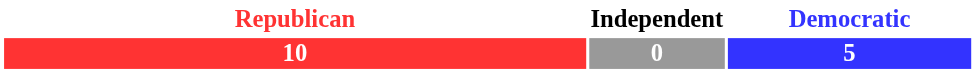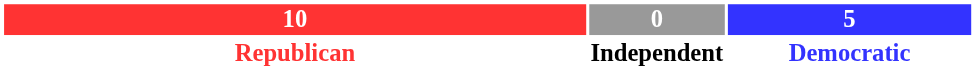 <table style="width:50%">
 <tr>
 <td scope="row" colspan="3" style="text-align:center"></td>
+</tr>
+<tr>
+<td scope="row" style="background:#F33; width:67%; text-align:center; color:white"><strong>10</strong></td>
+<td style="background:#999; width:6%; text-align:center; color:white"><strong>0</strong></td>
+<td style="background:#33F; width:27%; text-align:center; color:white"><strong>5</strong></td>
 </tr>
 <tr>
 <td scope="row" style="text-align:center; color:#F33"><strong>Republican</strong></td>
 <td style="text-align:center; color:#99"><strong>Independent</strong></td>
 <td style="text-align:center; color:#33F"><strong>Democratic</strong></td>
 </tr>
-<tr>
-<td scope="row" style="background:#F33; width:67%; text-align:center; color:white"><strong>10</strong></td>
-<td style="background:#999; width:6%; text-align:center; color:white"><strong>0</strong></td>
-<td style="background:#33F; width:27%; text-align:center; color:white"><strong>5</strong></td>
-</tr>
 </table>
